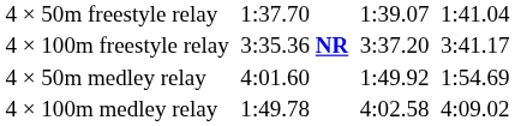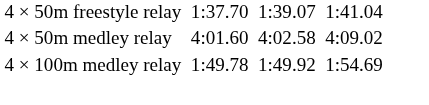 <table>
 <tr>
 <td>4 × 50m freestyle relay</td>
 <td></td>
 <td>1:37.70</td>
 <td></td>
 <td>1:39.07</td>
 <td></td>
 <td>1:41.04</td>
 </tr>
 <tr>
-<td>4 × 100m freestyle relay</td>
-<td></td>
-<td>3:35.36 <strong><a href='#'>NR</a></strong></td>
-<td></td>
-<td>3:37.20</td>
-<td></td>
-<td>3:41.17</td>
-</tr>
-<tr>
 <td>4 × 50m medley relay</td>
 <td></td>
 <td>4:01.60</td>
 <td></td>
-<td>1:49.92</td>
+<td>4:02.58</td>
 <td></td>
-<td>1:54.69</td>
+<td>4:09.02</td>
 </tr>
 <tr>
 <td>4 × 100m medley relay</td>
 <td></td>
 <td>1:49.78</td>
 <td></td>
-<td>4:02.58</td>
+<td>1:49.92</td>
 <td></td>
-<td>4:09.02</td>
+<td>1:54.69</td>
 </tr>
 </table>
